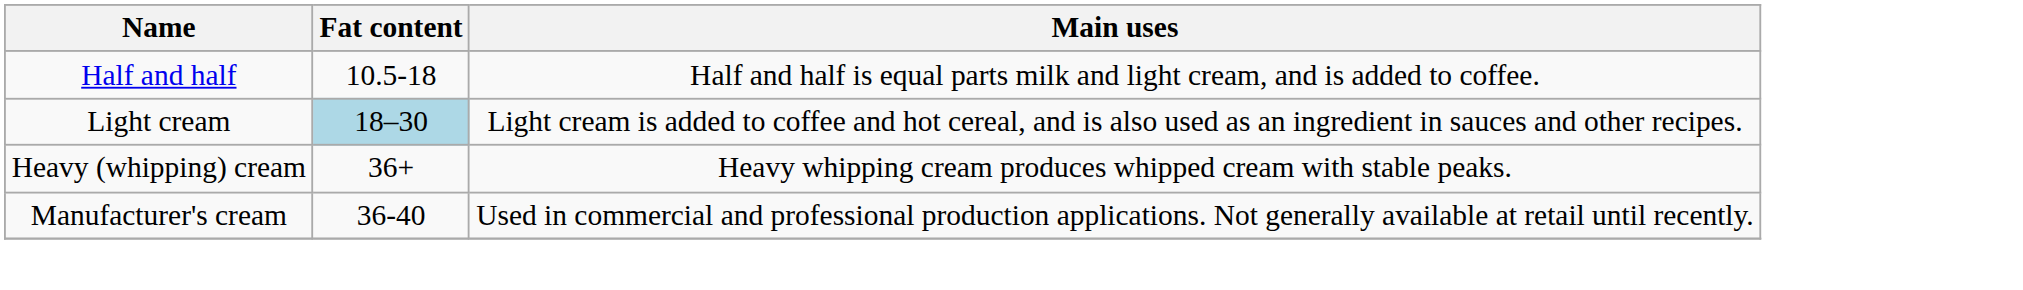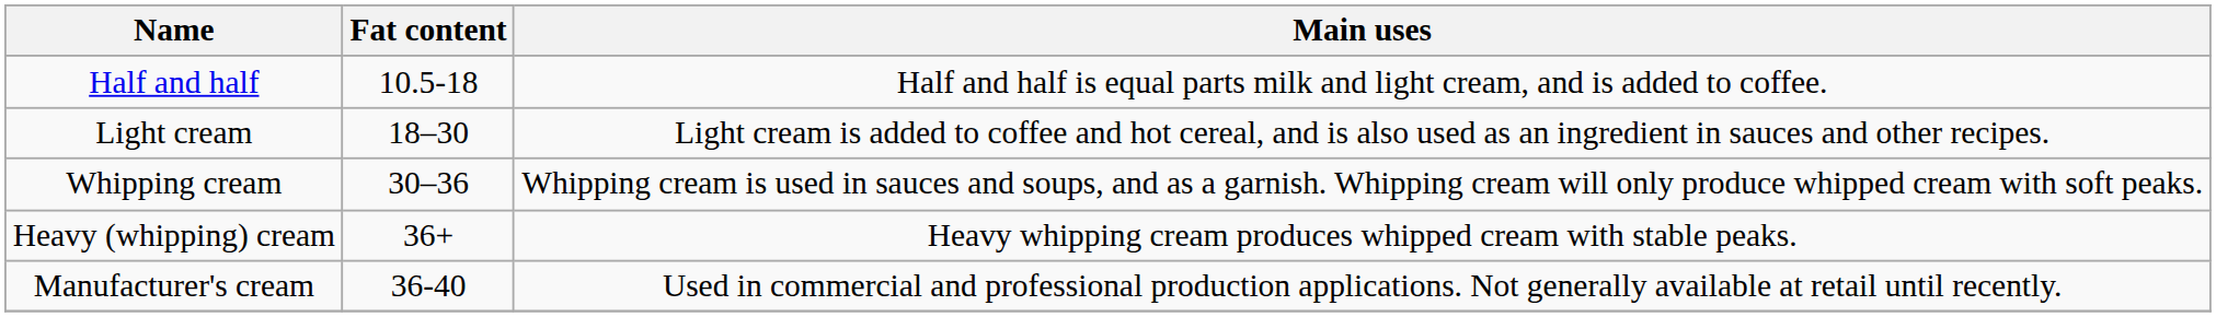 <table class="wikitable">
 <tr>
 <th>Name</th>
 <th>Fat content</th>
 <th>Main uses</th>
 </tr>
 <tr style="text-align: center;">
 <td><a href='#'>Half and half</a></td>
 <td>10.5-18</td>
 <td>Half and half is equal parts milk and light cream, and is added to coffee.</td>
 </tr>
 <tr style="text-align: center;">
 <td>Light cream</td>
-<td style="background: lightblue;">18–30</td>
+<td>18–30</td>
 <td>Light cream is added to coffee and hot cereal, and is also used as an ingredient in sauces and other recipes.</td>
+</tr>
+<tr style="text-align: center;">
+<td>Whipping cream</td>
+<td>30–36</td>
+<td>Whipping cream is used in sauces and soups, and as a garnish. Whipping cream will only produce whipped cream with soft peaks.</td>
 </tr>
 <tr style="text-align: center;">
 <td>Heavy (whipping) cream</td>
 <td>36+</td>
 <td>Heavy whipping cream produces whipped cream with stable peaks.</td>
 </tr>
 <tr style="text-align: center;">
 <td>Manufacturer's cream</td>
 <td>36-40 </td>
 <td>Used in commercial and professional production applications. Not generally available at retail until recently.</td>
 </tr>
 <tr style="text-align: center;">
 </tr>
 </table>
